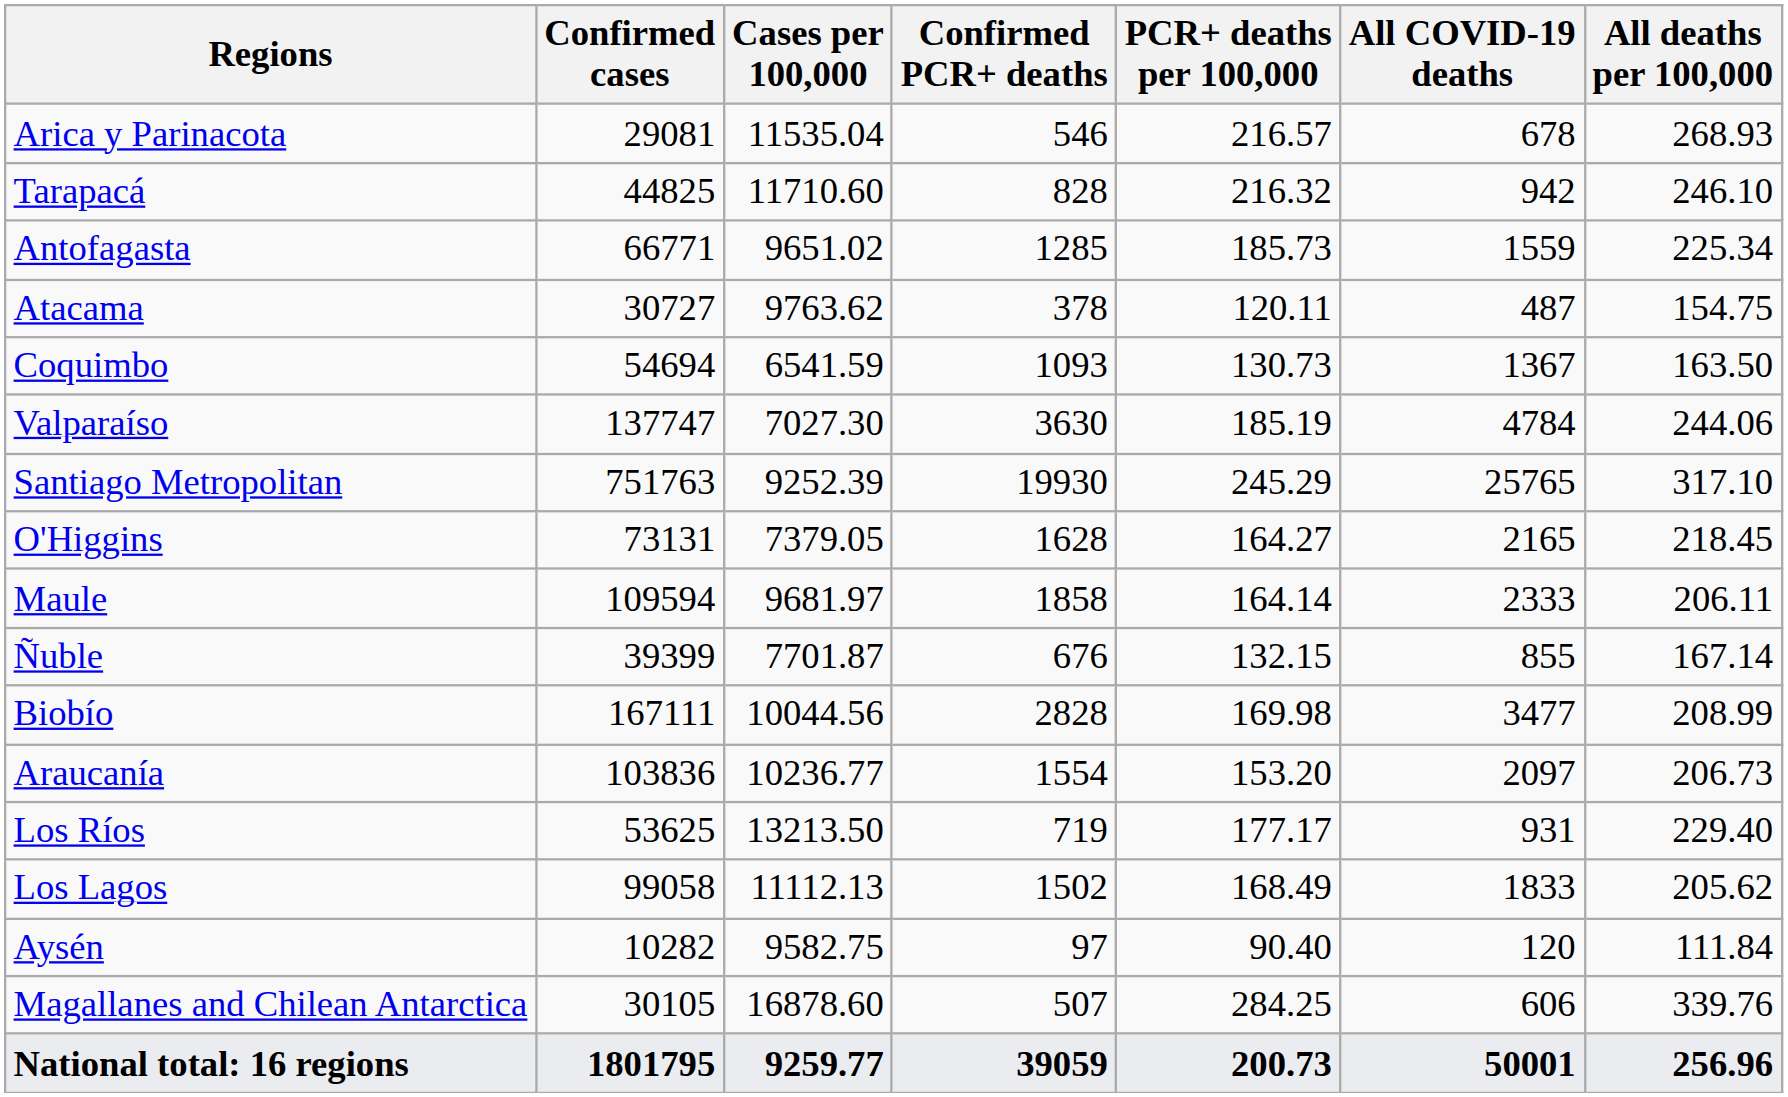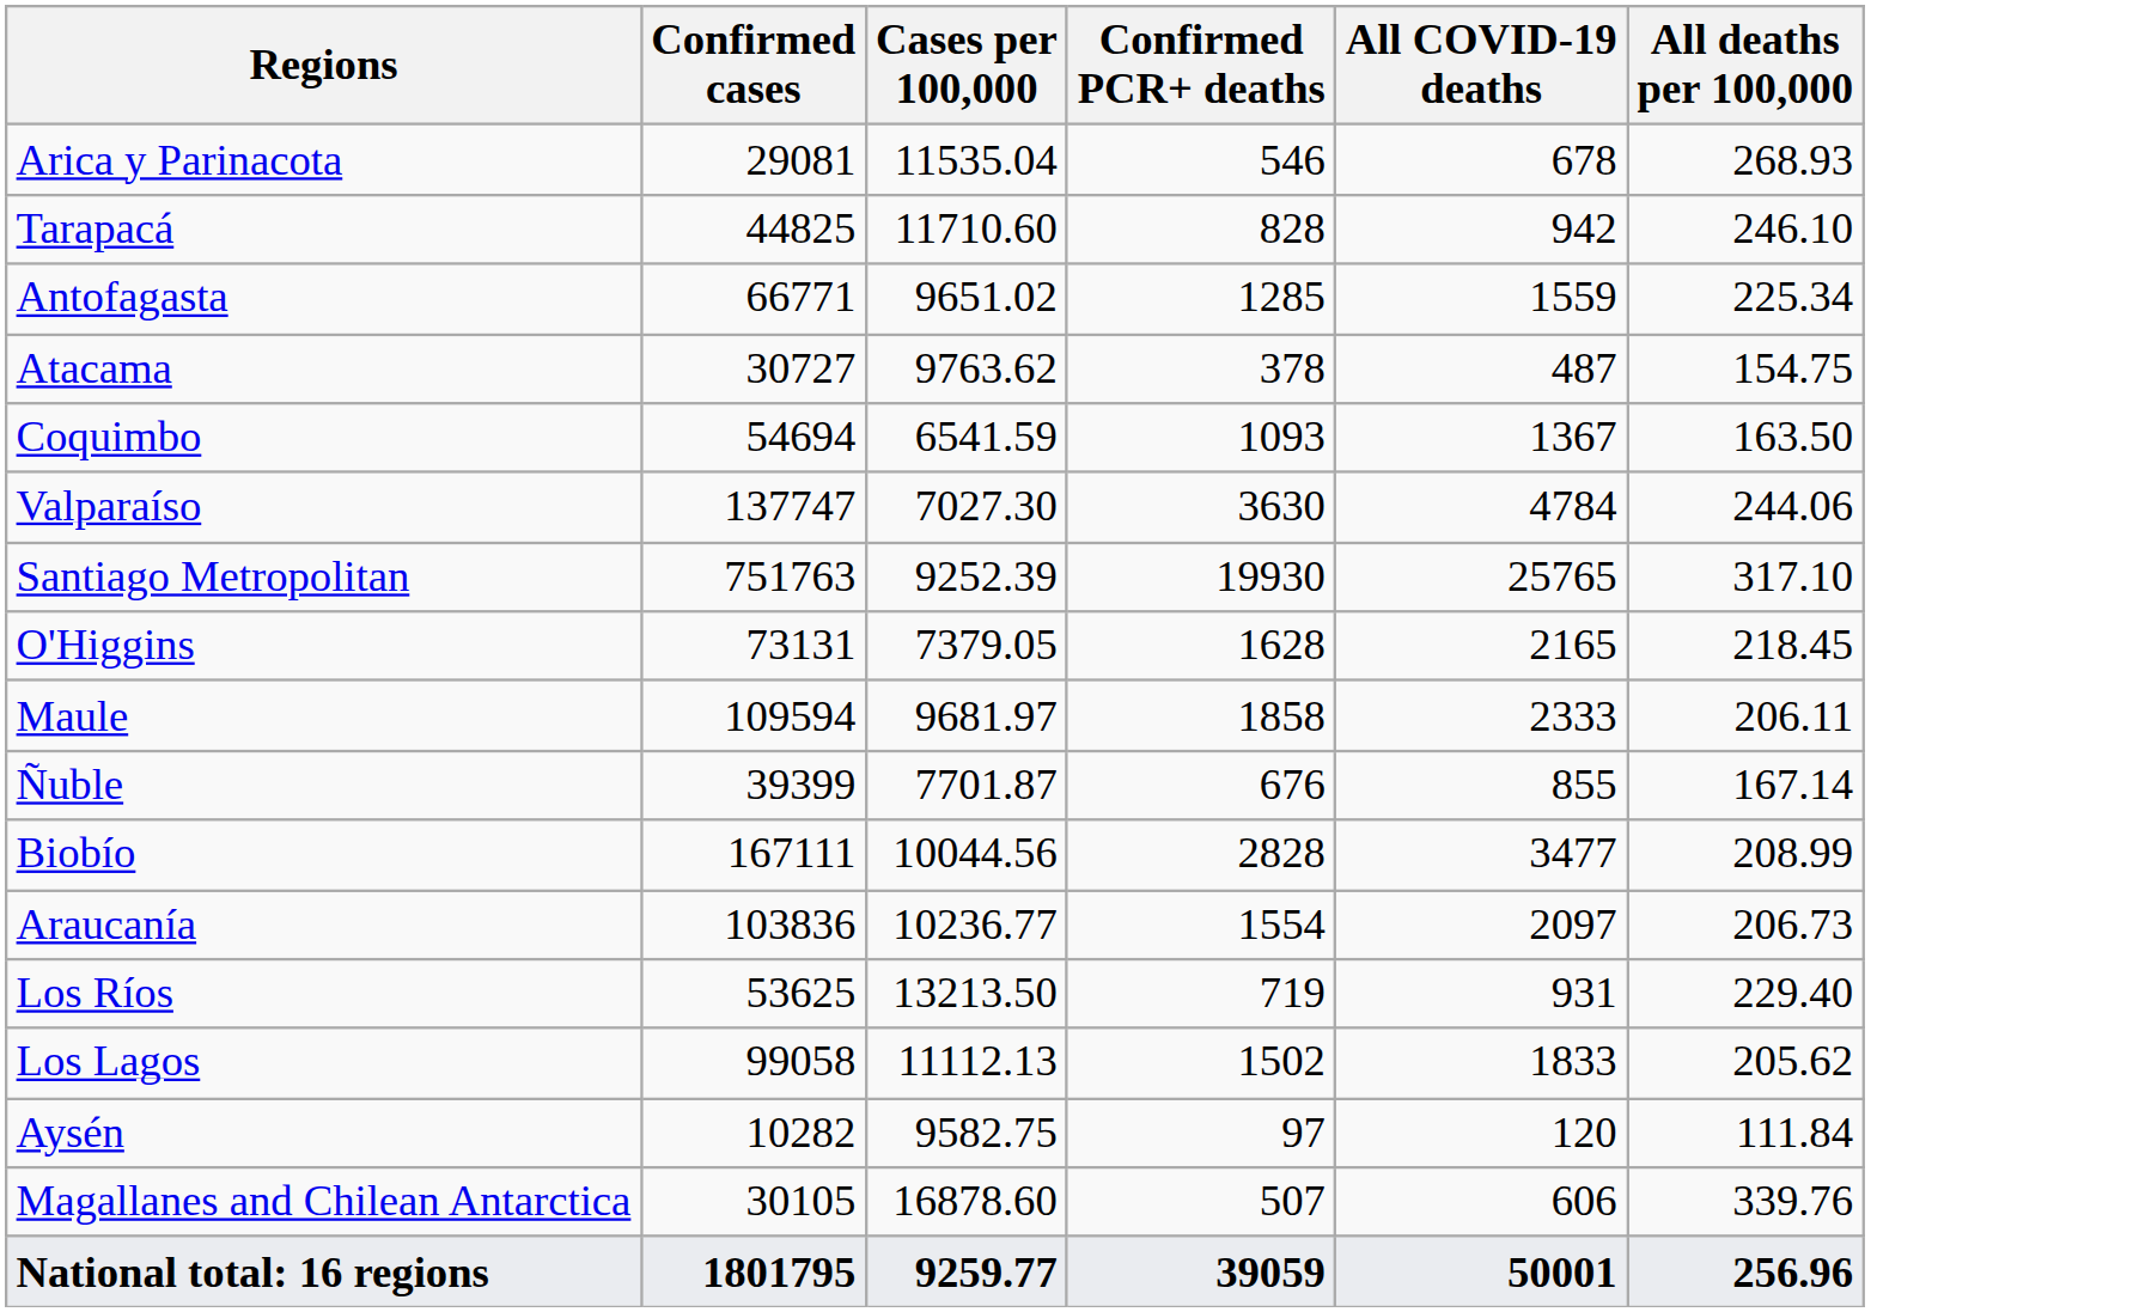 <table class="wikitable sortable" style="text-align:right;">
 <tr>
 <th>Regions</th>
 <th>Confirmed<br>cases</th>
 <th>Cases per<br>100,000</th>
 <th>Confirmed<br>PCR+ deaths</th>
-<th>PCR+ deaths<br>per 100,000</th>
 <th>All COVID-19<br>deaths</th>
 <th>All deaths<br>per 100,000</th>
 </tr>
 <tr>
 <td align=left> <a href='#'>Arica y Parinacota</a></td>
 <td>29081</td>
 <td>11535.04</td>
 <td>546</td>
-<td>216.57</td>
 <td>678</td>
 <td>268.93</td>
 </tr>
 <tr>
 <td align=left> <a href='#'>Tarapacá</a></td>
 <td>44825</td>
 <td>11710.60</td>
 <td>828</td>
-<td>216.32</td>
 <td>942</td>
 <td>246.10</td>
 </tr>
 <tr>
 <td align=left> <a href='#'>Antofagasta</a></td>
 <td>66771</td>
 <td>9651.02</td>
 <td>1285</td>
-<td>185.73</td>
 <td>1559</td>
 <td>225.34</td>
 </tr>
 <tr>
 <td align=left> <a href='#'>Atacama</a></td>
 <td>30727</td>
 <td>9763.62</td>
 <td>378</td>
-<td>120.11</td>
 <td>487</td>
 <td>154.75</td>
 </tr>
 <tr>
 <td align=left> <a href='#'>Coquimbo</a></td>
 <td>54694</td>
 <td>6541.59</td>
 <td>1093</td>
-<td>130.73</td>
 <td>1367</td>
 <td>163.50</td>
 </tr>
 <tr>
 <td align=left> <a href='#'>Valparaíso</a></td>
 <td>137747</td>
 <td>7027.30</td>
 <td>3630</td>
-<td>185.19</td>
 <td>4784</td>
 <td>244.06</td>
 </tr>
 <tr>
 <td align=left> <a href='#'>Santiago Metropolitan</a></td>
 <td>751763</td>
 <td>9252.39</td>
 <td>19930</td>
-<td>245.29</td>
 <td>25765</td>
 <td>317.10</td>
 </tr>
 <tr>
 <td align=left> <a href='#'>O'Higgins</a></td>
 <td>73131</td>
 <td>7379.05</td>
 <td>1628</td>
-<td>164.27</td>
 <td>2165</td>
 <td>218.45</td>
 </tr>
 <tr>
 <td align=left> <a href='#'>Maule</a></td>
 <td>109594</td>
 <td>9681.97</td>
 <td>1858</td>
-<td>164.14</td>
 <td>2333</td>
 <td>206.11</td>
 </tr>
 <tr>
 <td align=left> <a href='#'>Ñuble</a></td>
 <td>39399</td>
 <td>7701.87</td>
 <td>676</td>
-<td>132.15</td>
 <td>855</td>
 <td>167.14</td>
 </tr>
 <tr>
 <td align=left> <a href='#'>Biobío</a></td>
 <td>167111</td>
 <td>10044.56</td>
 <td>2828</td>
-<td>169.98</td>
 <td>3477</td>
 <td>208.99</td>
 </tr>
 <tr>
 <td align=left> <a href='#'>Araucanía</a></td>
 <td>103836</td>
 <td>10236.77</td>
 <td>1554</td>
-<td>153.20</td>
 <td>2097</td>
 <td>206.73</td>
 </tr>
 <tr>
 <td align=left> <a href='#'>Los Ríos</a></td>
 <td>53625</td>
 <td>13213.50</td>
 <td>719</td>
-<td>177.17</td>
 <td>931</td>
 <td>229.40</td>
 </tr>
 <tr>
 <td align=left> <a href='#'>Los Lagos</a></td>
 <td>99058</td>
 <td>11112.13</td>
 <td>1502</td>
-<td>168.49</td>
 <td>1833</td>
 <td>205.62</td>
 </tr>
 <tr>
 <td align=left> <a href='#'>Aysén</a></td>
 <td>10282</td>
 <td>9582.75</td>
 <td>97</td>
-<td>90.40</td>
 <td>120</td>
 <td>111.84</td>
 </tr>
 <tr>
 <td align=left> <a href='#'>Magallanes and Chilean Antarctica</a></td>
 <td>30105</td>
 <td>16878.60</td>
 <td>507</td>
-<td>284.25</td>
 <td>606</td>
 <td>339.76</td>
 </tr>
 <tr bgcolor=#eaecf0>
 <td align=left> <strong>National total: 16 regions</strong></td>
 <td><strong>1801795</strong></td>
 <td><strong>9259.77</strong></td>
 <td><strong>39059</strong></td>
-<td><strong>200.73</strong></td>
 <td><strong>50001</strong></td>
 <td><strong>256.96</strong></td>
 </tr>
 </table>
